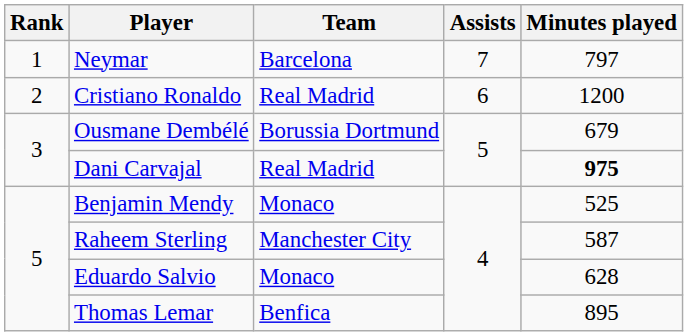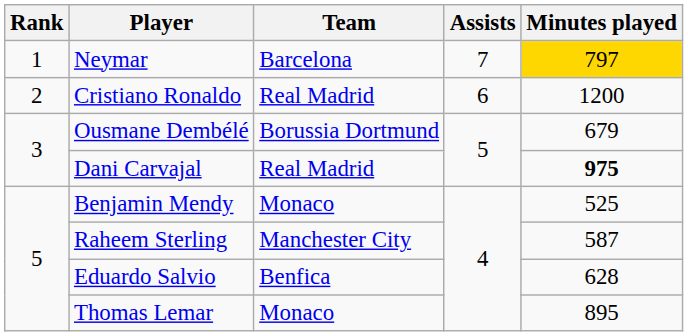 <table class="wikitable" style="text-align:center">
 <tr>
 <th>Rank</th>
 <th>Player</th>
 <th>Team</th>
 <th>Assists</th>
 <th>Minutes played</th>
 </tr>
 <tr>
 <td>1</td>
 <td align=left> <a href='#'>Neymar</a></td>
 <td align=left> <a href='#'>Barcelona</a></td>
 <td>7</td>
-<td>797</td>
+<td style="background: gold;">797</td>
 </tr>
 <tr>
 <td>2</td>
 <td align=left> <a href='#'>Cristiano Ronaldo</a></td>
 <td align=left> <a href='#'>Real Madrid</a></td>
 <td>6</td>
 <td>1200</td>
 </tr>
 <tr>
 <td rowspan=2>3</td>
 <td align=left> <a href='#'>Ousmane Dembélé</a></td>
 <td align=left> <a href='#'>Borussia Dortmund</a></td>
 <td rowspan=2>5</td>
 <td>679</td>
 </tr>
 <tr>
 <td align=left> <a href='#'>Dani Carvajal</a></td>
 <td align=left> <a href='#'>Real Madrid</a></td>
 <td><strong>975</strong></td>
 </tr>
 <tr>
 <td rowspan=4>5</td>
 <td align=left> <a href='#'>Benjamin Mendy</a></td>
 <td align=left> <a href='#'>Monaco</a></td>
 <td rowspan=4>4</td>
 <td>525</td>
 </tr>
 <tr>
 <td align=left> <a href='#'>Raheem Sterling</a></td>
 <td align=left> <a href='#'>Manchester City</a></td>
 <td>587</td>
 </tr>
 <tr>
 <td align=left> <a href='#'>Eduardo Salvio</a></td>
-<td align=left> <a href='#'>Monaco</a></td>
+<td align=left> <a href='#'>Benfica</a></td>
 <td>628</td>
 </tr>
 <tr>
 <td align=left> <a href='#'>Thomas Lemar</a></td>
-<td align=left> <a href='#'>Benfica</a></td>
+<td align=left> <a href='#'>Monaco</a></td>
 <td>895</td>
 </tr>
 </table>
